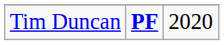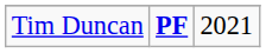 <table class="wikitable" style="text-align:center">
 <tr>
 </tr>
 <tr>
 <td><a href='#'>Tim Duncan</a></td>
 <td><strong><a href='#'>PF</a></strong></td>
-<td>2020</td>
+<td>2021</td>
 </tr>
 </table>
